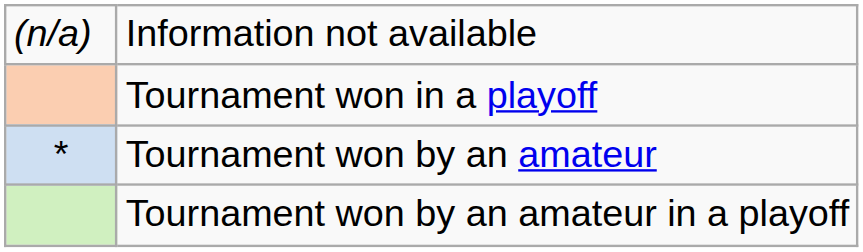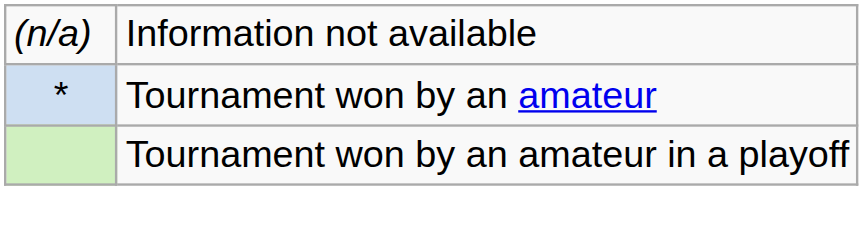 <table class="wikitable">
 <tr>
 <td><em>(n/a)</em></td>
 <td>Information not available</td>
-</tr>
-<tr>
-<td width="40px" align=center style="background-color:#FBCEB1"></td>
-<td>Tournament won in a <a href='#'>playoff</a></td>
 </tr>
 <tr>
 <td width="40px" align=center style="background-color:#cedff2">*</td>
 <td>Tournament won by an <a href='#'>amateur</a></td>
 </tr>
 <tr>
 <td width="40px" align=center style="background-color:#D0F0C0"></td>
 <td>Tournament won by an amateur in a playoff</td>
 </tr>
 </table>
